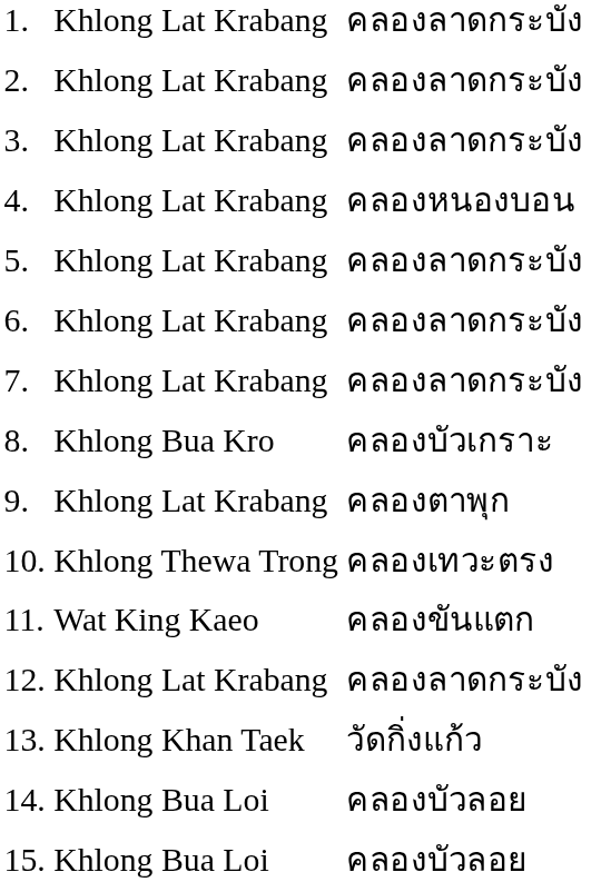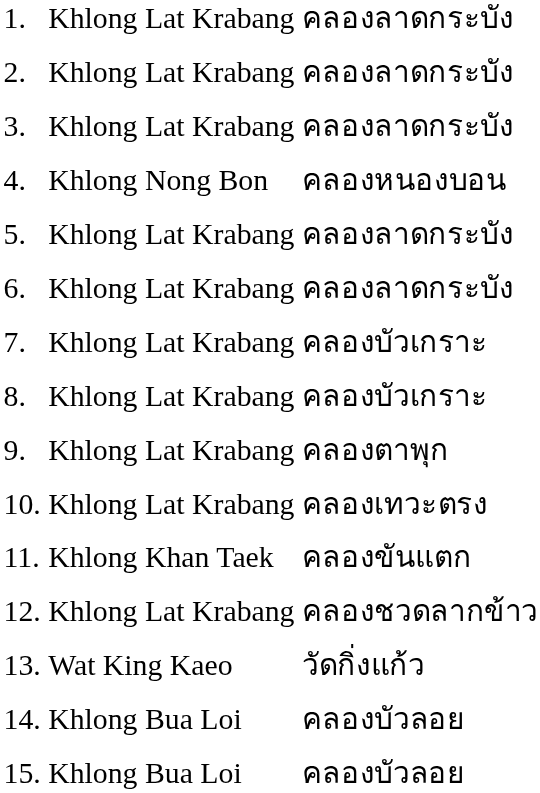 <table>
 <tr>
 <td>1.</td>
 <td>Khlong Lat Krabang</td>
 <td>คลองลาดกระบัง</td>
 <td></td>
 </tr>
 <tr>
 <td>2.</td>
 <td>Khlong Lat Krabang</td>
 <td>คลองลาดกระบัง</td>
 <td></td>
 </tr>
 <tr>
 <td>3.</td>
 <td>Khlong Lat Krabang</td>
 <td>คลองลาดกระบัง</td>
 <td></td>
 </tr>
 <tr>
 <td>4.</td>
-<td>Khlong Lat Krabang</td>
+<td>Khlong Nong Bon</td>
 <td>คลองหนองบอน</td>
 <td></td>
 </tr>
 <tr>
 <td>5.</td>
 <td>Khlong Lat Krabang</td>
 <td>คลองลาดกระบัง</td>
 <td></td>
 </tr>
 <tr>
 <td>6.</td>
 <td>Khlong Lat Krabang</td>
 <td>คลองลาดกระบัง</td>
 <td></td>
 </tr>
 <tr>
 <td>7.</td>
 <td>Khlong Lat Krabang</td>
-<td>คลองลาดกระบัง</td>
+<td>คลองบัวเกราะ</td>
 <td></td>
 </tr>
 <tr>
 <td>8.</td>
-<td>Khlong Bua Kro</td>
+<td>Khlong Lat Krabang</td>
 <td>คลองบัวเกราะ</td>
 <td></td>
 </tr>
 <tr>
 <td>9.</td>
 <td>Khlong Lat Krabang</td>
 <td>คลองตาพุก</td>
 <td></td>
 </tr>
 <tr>
 <td>10.</td>
-<td>Khlong Thewa Trong</td>
+<td>Khlong Lat Krabang</td>
 <td>คลองเทวะตรง</td>
 <td></td>
 </tr>
 <tr>
 <td>11.</td>
-<td>Wat King Kaeo</td>
+<td>Khlong Khan Taek</td>
 <td>คลองขันแตก</td>
 <td></td>
 </tr>
 <tr>
 <td>12.</td>
 <td>Khlong Lat Krabang</td>
-<td>คลองลาดกระบัง</td>
+<td>คลองชวดลากข้าว</td>
 <td></td>
 </tr>
 <tr>
 <td>13.</td>
-<td>Khlong Khan Taek</td>
+<td>Wat King Kaeo</td>
 <td>วัดกิ่งแก้ว</td>
 <td></td>
 </tr>
 <tr>
 <td>14.</td>
 <td>Khlong Bua Loi</td>
 <td>คลองบัวลอย</td>
 <td></td>
 </tr>
 <tr>
 <td>15.</td>
 <td>Khlong Bua Loi</td>
 <td>คลองบัวลอย</td>
 <td></td>
 </tr>
 </table>
